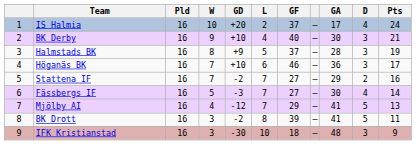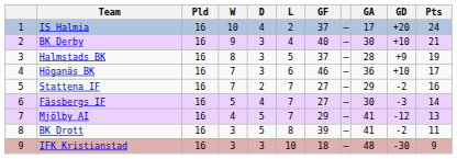 <table class="wikitable" style="text-align: center;">
 <tr>
 <th style="width: 40px;"></th>
 <th style="width: 200px;">Team</th>
 <th style="width: 45px;">Pld</th>
 <th style="width: 35px;">W</th>
-<th style="width: 35px;">GD</th>
+<th style="width: 35px;">D</th>
 <th style="width: 35px;">L</th>
 <th style="width: 45px;">GF</th>
 <th></th>
 <th style="width: 45px;">GA</th>
-<th style="width: 35px;">D</th>
+<th style="width: 35px;">GD</th>
 <th style="width: 45px;">Pts</th>
 </tr>
 <tr style="background: #b0c4de">
 <td>1</td>
 <td style="text-align: left;"><a href='#'>IS Halmia</a></td>
 <td>16</td>
 <td>10</td>
-<td>+20</td>
+<td>4</td>
 <td>2</td>
 <td>37</td>
 <td>–</td>
 <td>17</td>
-<td>4</td>
+<td>+20</td>
 <td>24</td>
 </tr>
 <tr style="background: #ecd1ff">
 <td>2</td>
 <td style="text-align: left;"><a href='#'>BK Derby</a></td>
 <td>16</td>
 <td>9</td>
-<td>+10</td>
+<td>3</td>
 <td>4</td>
 <td>40</td>
 <td>–</td>
 <td>30</td>
-<td>3</td>
+<td>+10</td>
 <td>21</td>
 </tr>
 <tr>
 <td>3</td>
 <td style="text-align: left;"><a href='#'>Halmstads BK</a></td>
 <td>16</td>
 <td>8</td>
-<td>+9</td>
+<td>3</td>
 <td>5</td>
 <td>37</td>
 <td>–</td>
 <td>28</td>
-<td>3</td>
+<td>+9</td>
 <td>19</td>
 </tr>
 <tr>
 <td>4</td>
 <td style="text-align: left;"><a href='#'>Höganäs BK</a></td>
 <td>16</td>
 <td>7</td>
-<td>+10</td>
+<td>3</td>
 <td>6</td>
 <td>46</td>
 <td>–</td>
 <td>36</td>
-<td>3</td>
+<td>+10</td>
 <td>17</td>
 </tr>
 <tr>
 <td>5</td>
 <td style="text-align: left;"><a href='#'>Stattena IF</a></td>
 <td>16</td>
 <td>7</td>
-<td>-2</td>
+<td>2</td>
 <td>7</td>
 <td>27</td>
 <td>–</td>
 <td>29</td>
-<td>2</td>
+<td>-2</td>
 <td>16</td>
 </tr>
 <tr style="background: #ecd1ff">
 <td>6</td>
 <td style="text-align: left;"><a href='#'>Fässbergs IF</a></td>
 <td>16</td>
 <td>5</td>
-<td>-3</td>
+<td>4</td>
 <td>7</td>
 <td>27</td>
 <td>–</td>
 <td>30</td>
-<td>4</td>
+<td>-3</td>
 <td>14</td>
 </tr>
 <tr style="background: #ecd1ff">
 <td>7</td>
 <td style="text-align: left;"><a href='#'>Mjölby AI</a></td>
 <td>16</td>
 <td>4</td>
-<td>-12</td>
+<td>5</td>
 <td>7</td>
 <td>29</td>
 <td>–</td>
 <td>41</td>
-<td>5</td>
+<td>-12</td>
 <td>13</td>
 </tr>
 <tr>
 <td>8</td>
 <td style="text-align: left;"><a href='#'>BK Drott</a></td>
 <td>16</td>
 <td>3</td>
-<td>-2</td>
+<td>5</td>
 <td>8</td>
 <td>39</td>
 <td>–</td>
 <td>41</td>
-<td>5</td>
+<td>-2</td>
 <td>11</td>
 </tr>
 <tr style="background: #deb0b0">
 <td>9</td>
 <td style="text-align: left;"><a href='#'>IFK Kristianstad</a></td>
 <td>16</td>
 <td>3</td>
-<td>-30</td>
+<td>3</td>
 <td>10</td>
 <td>18</td>
 <td>–</td>
 <td>48</td>
-<td>3</td>
+<td>-30</td>
 <td>9</td>
 </tr>
 </table>
